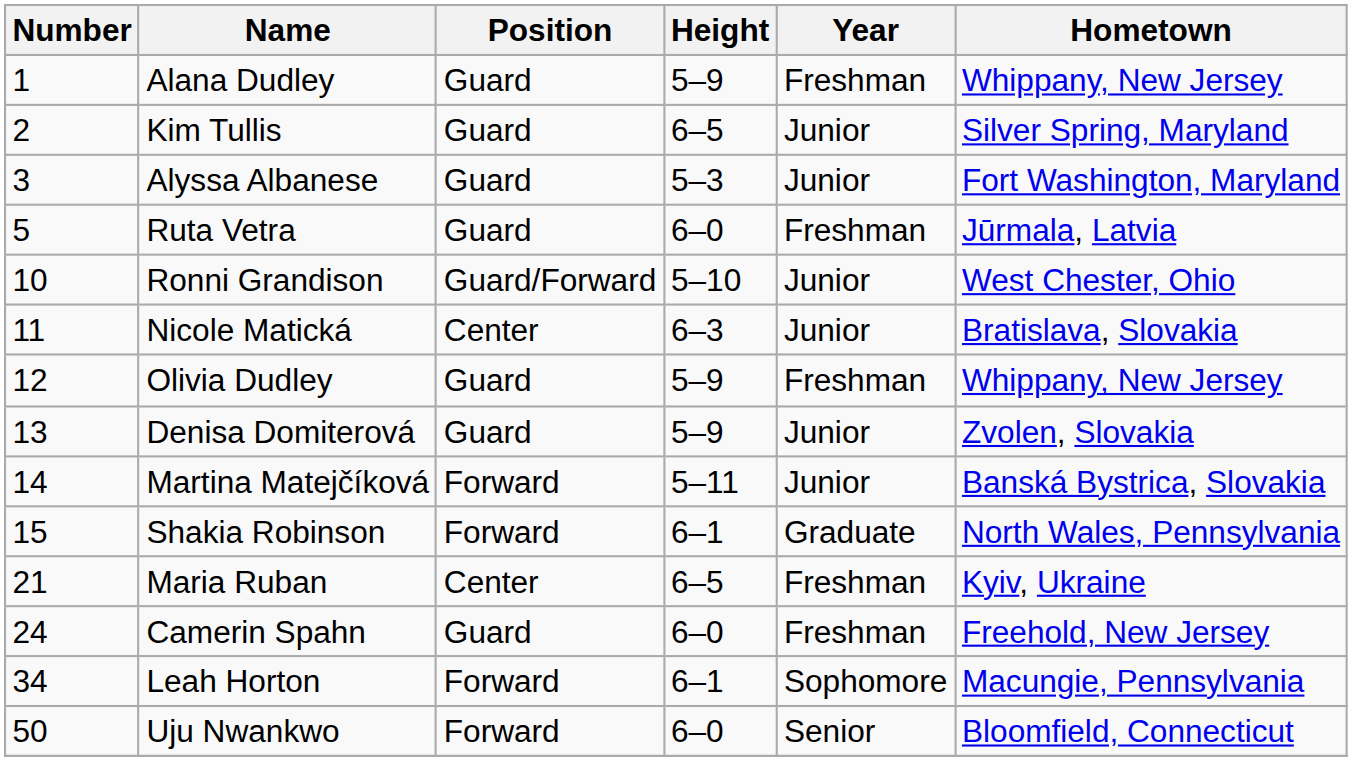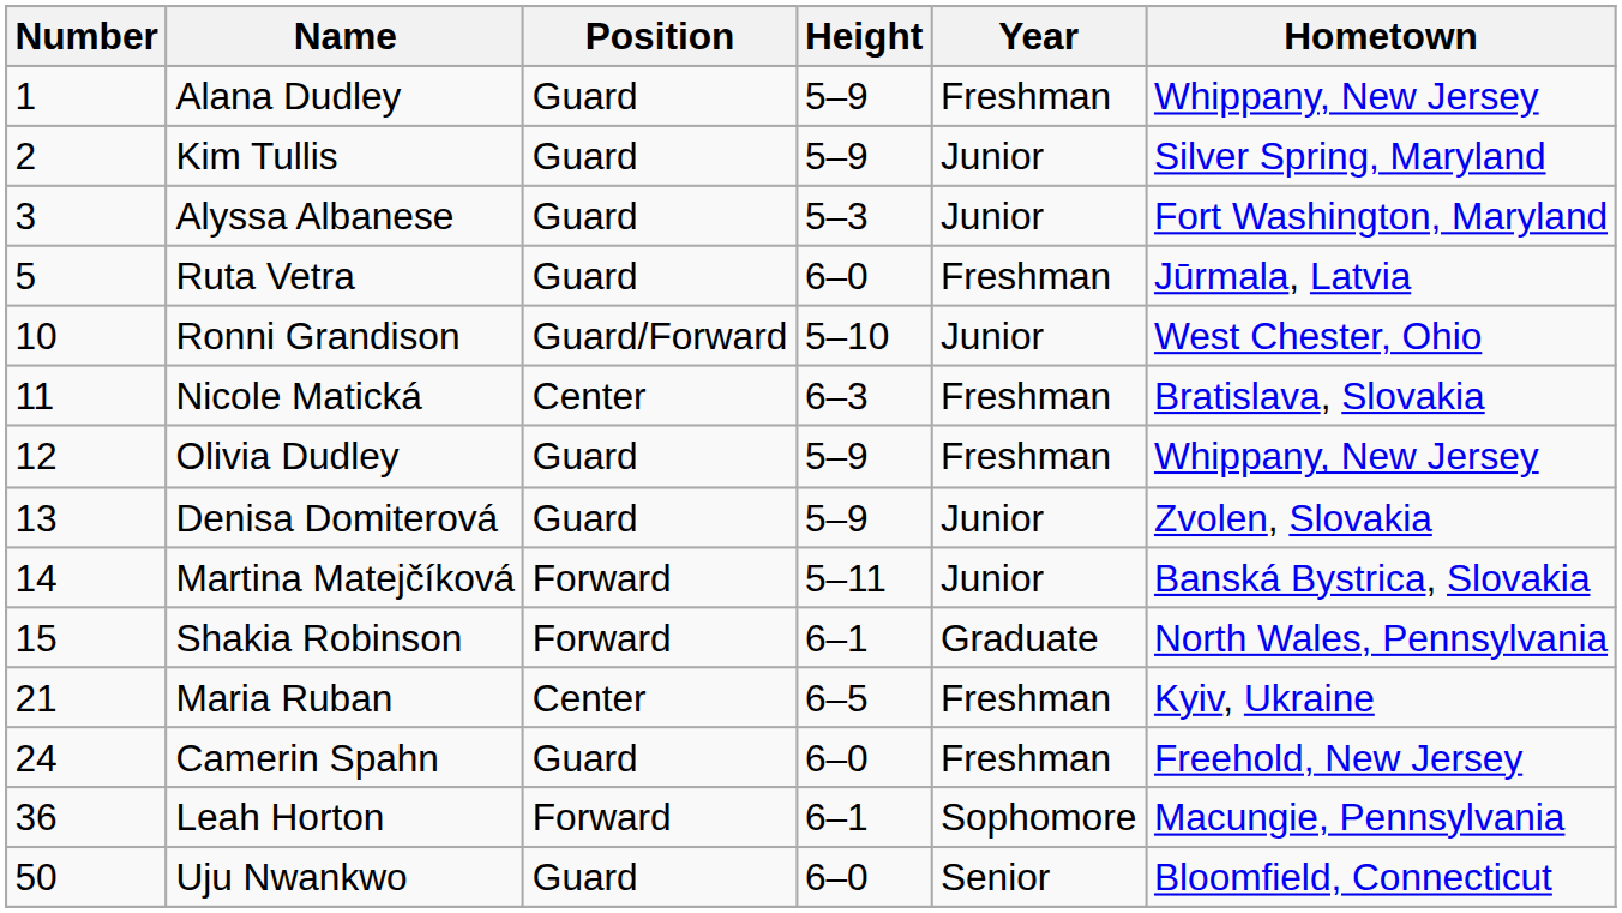 <table class="wikitable" style="font-size: 95%;">
 <tr>
 <th>Number</th>
 <th>Name</th>
 <th>Position</th>
 <th>Height</th>
 <th>Year</th>
 <th>Hometown</th>
 </tr>
 <tr>
 <td>1</td>
 <td>Alana Dudley</td>
 <td>Guard</td>
 <td>5–9</td>
 <td>Freshman</td>
 <td><a href='#'>Whippany, New Jersey</a></td>
 </tr>
 <tr>
 <td>2</td>
 <td>Kim Tullis</td>
 <td>Guard</td>
-<td>6–5</td>
+<td>5–9</td>
 <td>Junior</td>
 <td><a href='#'>Silver Spring, Maryland</a></td>
 </tr>
 <tr>
 <td>3</td>
 <td>Alyssa Albanese</td>
 <td>Guard</td>
 <td>5–3</td>
 <td>Junior</td>
 <td><a href='#'>Fort Washington, Maryland</a></td>
 </tr>
 <tr>
 <td>5</td>
 <td>Ruta Vetra</td>
 <td>Guard</td>
 <td>6–0</td>
 <td>Freshman</td>
 <td><a href='#'>Jūrmala</a>, <a href='#'>Latvia</a></td>
 </tr>
 <tr>
 <td>10</td>
 <td>Ronni Grandison</td>
 <td>Guard/Forward</td>
 <td>5–10</td>
 <td>Junior</td>
 <td><a href='#'>West Chester, Ohio</a></td>
 </tr>
 <tr>
 <td>11</td>
 <td>Nicole Matická</td>
 <td>Center</td>
 <td>6–3</td>
-<td>Junior</td>
+<td>Freshman</td>
 <td><a href='#'>Bratislava</a>, <a href='#'>Slovakia</a></td>
 </tr>
 <tr>
 <td>12</td>
 <td>Olivia Dudley</td>
 <td>Guard</td>
 <td>5–9</td>
 <td>Freshman</td>
 <td><a href='#'>Whippany, New Jersey</a></td>
 </tr>
 <tr>
 <td>13</td>
 <td>Denisa Domiterová</td>
 <td>Guard</td>
 <td>5–9</td>
 <td>Junior</td>
 <td><a href='#'>Zvolen</a>, <a href='#'>Slovakia</a></td>
 </tr>
 <tr>
 <td>14</td>
 <td>Martina Matejčíková</td>
 <td>Forward</td>
 <td>5–11</td>
 <td>Junior</td>
 <td><a href='#'>Banská Bystrica</a>, <a href='#'>Slovakia</a></td>
 </tr>
 <tr>
 <td>15</td>
 <td>Shakia Robinson</td>
 <td>Forward</td>
 <td>6–1</td>
 <td>Graduate</td>
 <td><a href='#'>North Wales, Pennsylvania</a></td>
 </tr>
 <tr>
 <td>21</td>
 <td>Maria Ruban</td>
 <td>Center</td>
 <td>6–5</td>
 <td>Freshman</td>
 <td><a href='#'>Kyiv</a>, <a href='#'>Ukraine</a></td>
 </tr>
 <tr>
 <td>24</td>
 <td>Camerin Spahn</td>
 <td>Guard</td>
 <td>6–0</td>
 <td>Freshman</td>
 <td><a href='#'>Freehold, New Jersey</a></td>
 </tr>
 <tr>
-<td>34</td>
+<td>36</td>
 <td>Leah Horton</td>
 <td>Forward</td>
 <td>6–1</td>
 <td>Sophomore</td>
 <td><a href='#'>Macungie, Pennsylvania</a></td>
 </tr>
 <tr>
 <td>50</td>
 <td>Uju Nwankwo</td>
-<td>Forward</td>
+<td>Guard</td>
 <td>6–0</td>
 <td>Senior</td>
 <td><a href='#'>Bloomfield, Connecticut</a></td>
 </tr>
 <tr>
 </tr>
 </table>
